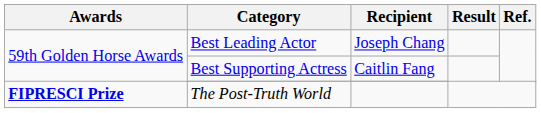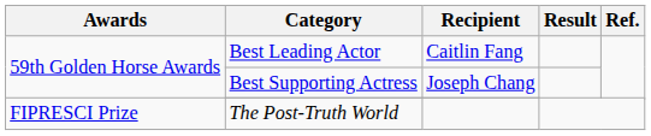 <table class="wikitable">
 <tr>
 <th>Awards</th>
 <th>Category</th>
 <th>Recipient</th>
 <th>Result</th>
 <th>Ref.</th>
 </tr>
 <tr>
 <td rowspan=3><a href='#'>59th Golden Horse Awards</a></td>
 <td><a href='#'>Best Leading Actor</a></td>
-<td><a href='#'>Joseph Chang</a></td>
+<td><a href='#'>Caitlin Fang</a></td>
 <td></td>
 <td rowspan=3></td>
 </tr>
 <tr>
 <td><a href='#'>Best Supporting Actress</a></td>
-<td><a href='#'>Caitlin Fang</a></td>
+<td><a href='#'>Joseph Chang</a></td>
 <td></td>
 </tr>
 <tr>
 </tr>
 <tr>
-<td><strong><a href='#'>FIPRESCI Prize</a></strong></td>
+<td><a href='#'>FIPRESCI Prize</a></td>
 <td><em>The Post-Truth World</em></td>
 <td></td>
 </tr>
 </table>
